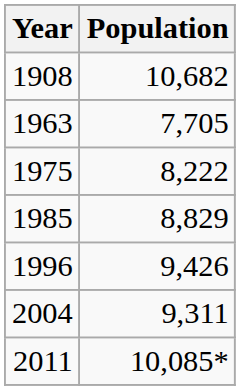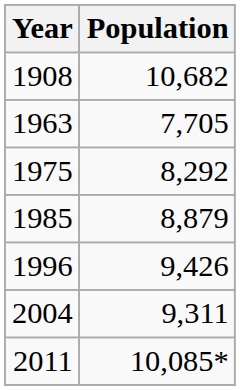 <table class="wikitable" style="line-height:1.1em;">
 <tr>
 <th>Year</th>
 <th>Population</th>
 </tr>
 <tr align="right">
 <td>1908</td>
 <td>10,682</td>
 </tr>
 <tr align="right">
 <td>1963</td>
 <td>7,705</td>
 </tr>
 <tr align="right">
 <td>1975</td>
-<td>8,222</td>
+<td>8,292</td>
 </tr>
 <tr align="right">
 <td>1985</td>
-<td>8,829</td>
+<td>8,879</td>
 </tr>
 <tr align="right">
 <td>1996</td>
 <td>9,426</td>
 </tr>
 <tr align="right">
 <td>2004</td>
 <td>9,311</td>
 </tr>
 <tr align="right">
 <td>2011</td>
 <td>10,085*</td>
 </tr>
 </table>
